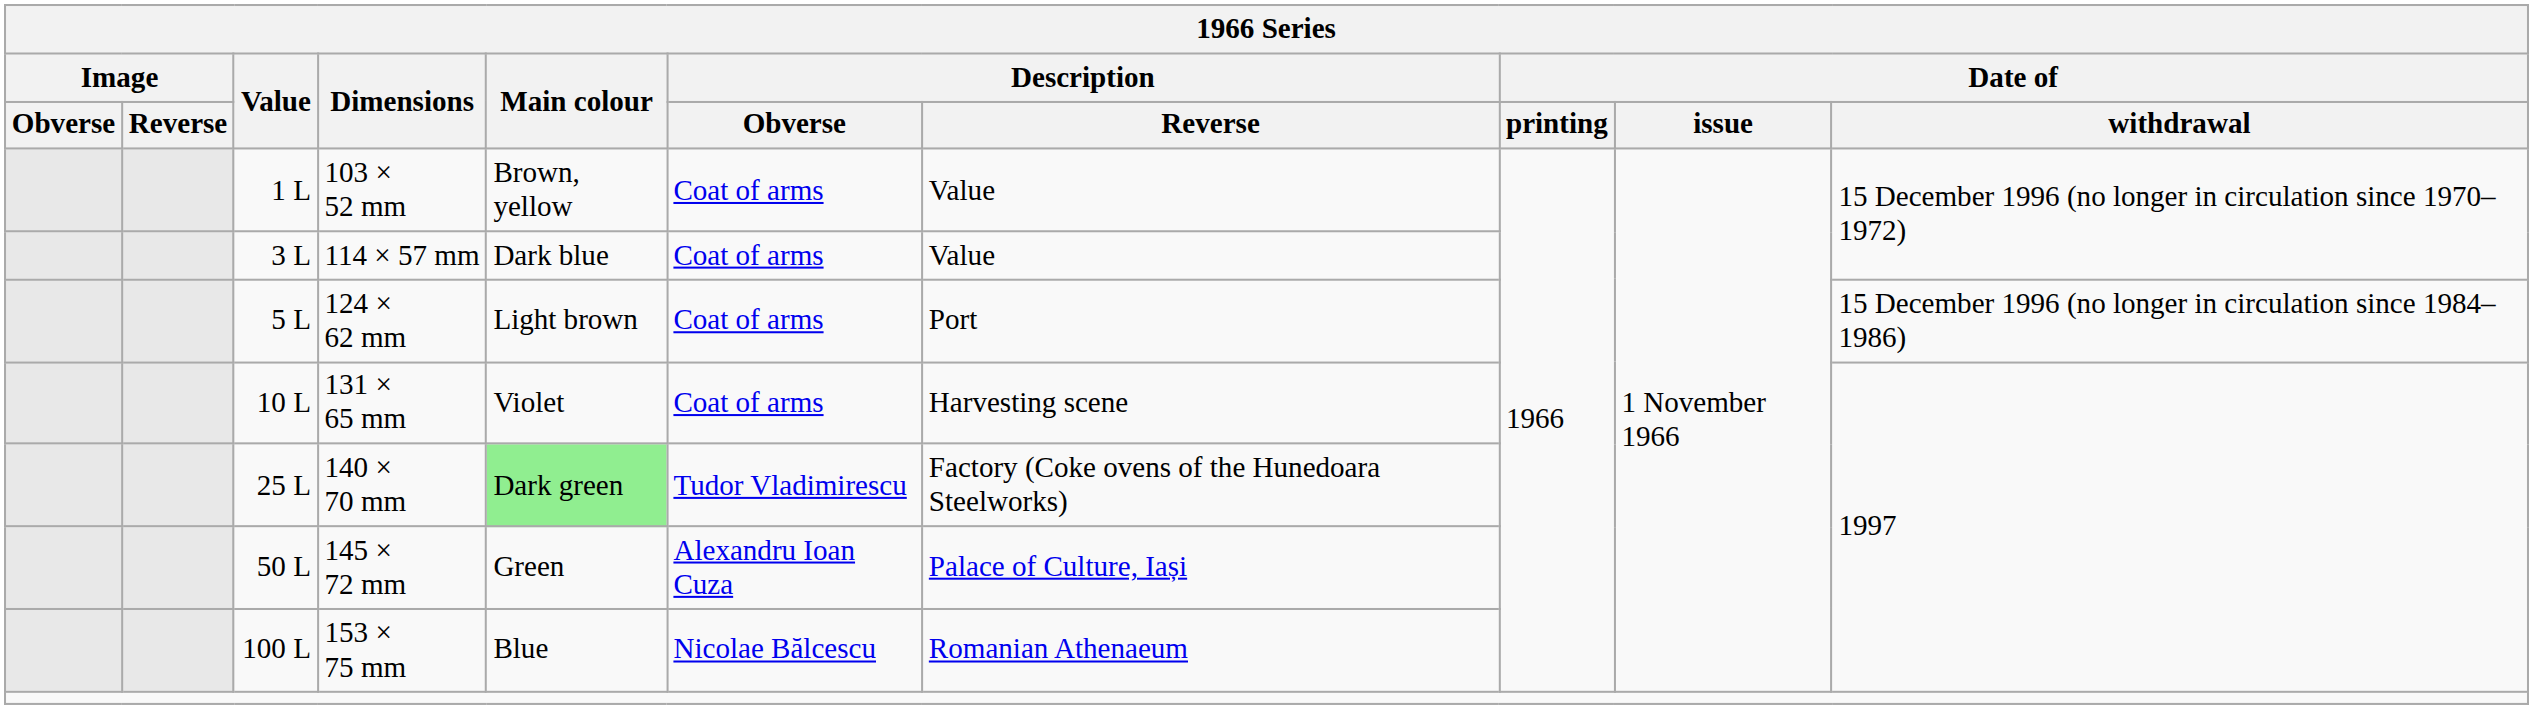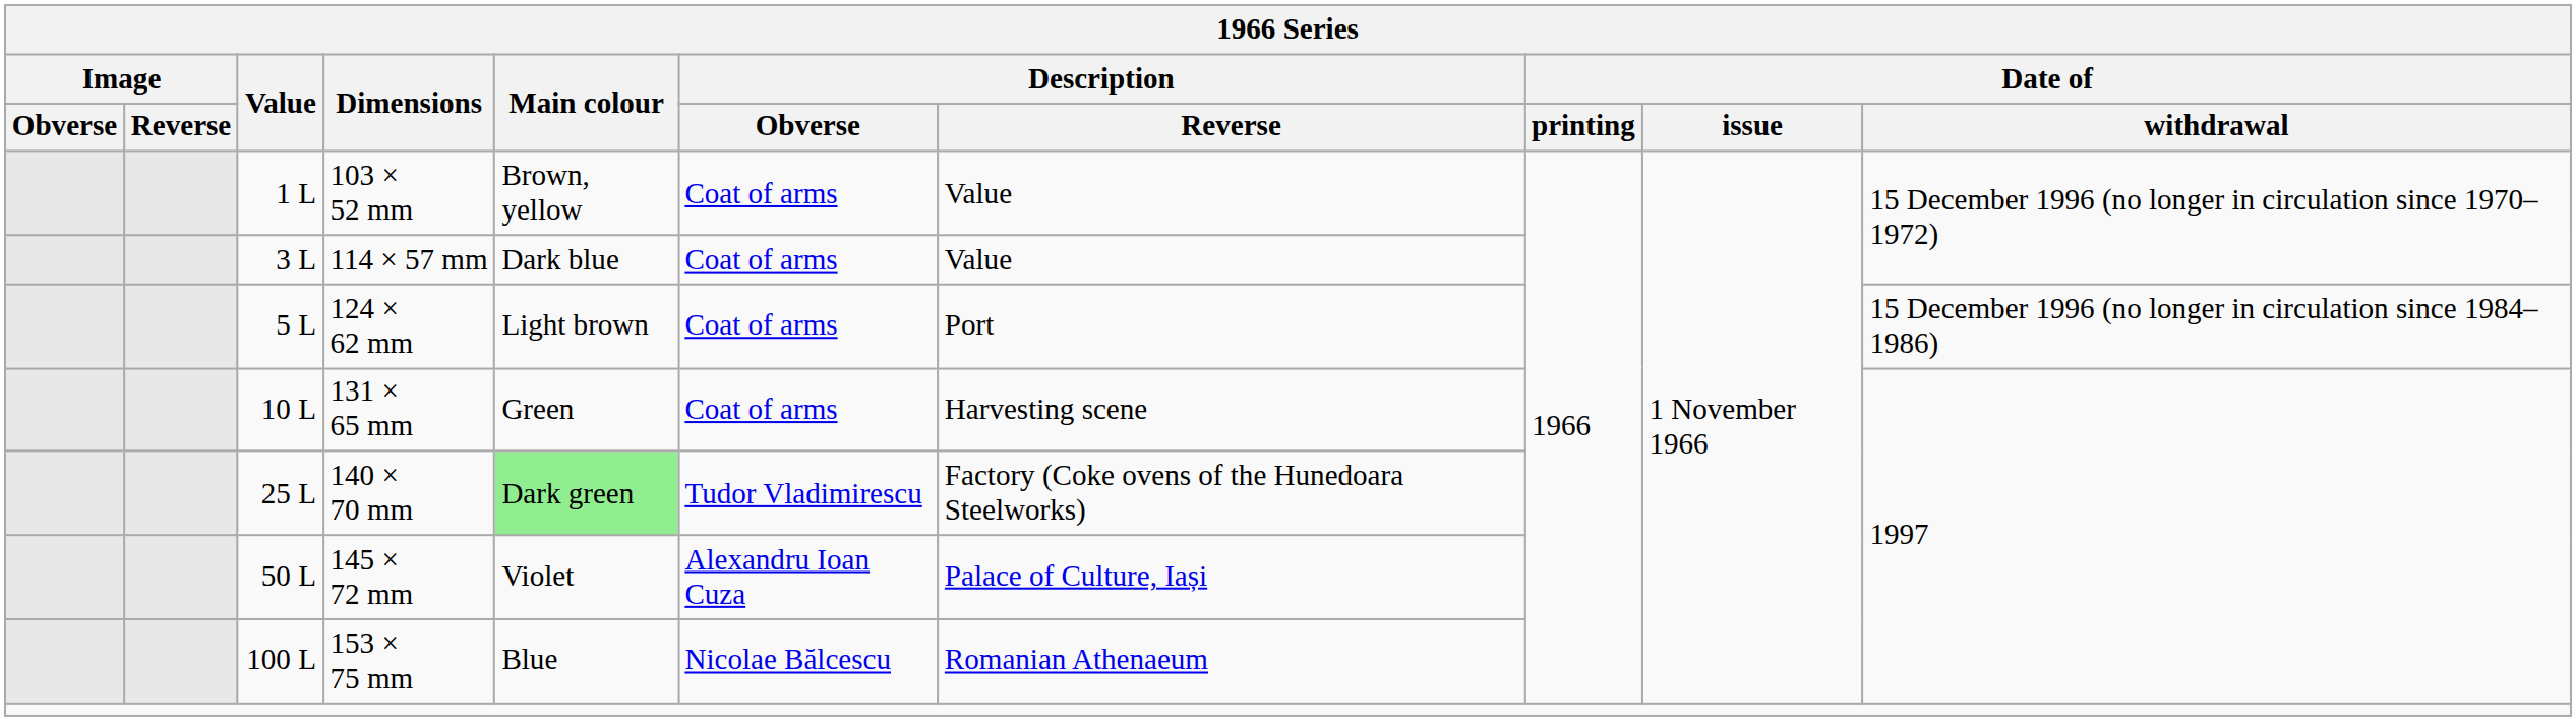 <table class="wikitable" style="font-size: 90%">
 <tr>
 <th colspan=10>1966 Series</th>
 </tr>
 <tr>
 <th colspan=2>Image</th>
 <th rowspan=2>Value</th>
 <th rowspan=2>Dimensions</th>
 <th rowspan=2>Main colour</th>
 <th colspan=2>Description</th>
 <th colspan=3>Date of</th>
 </tr>
 <tr>
 <th>Obverse</th>
 <th>Reverse</th>
 <th>Obverse</th>
 <th>Reverse</th>
 <th>printing</th>
 <th>issue</th>
 <th>withdrawal</th>
 </tr>
 <tr>
 <td align="center" bgcolor="#E8E8E8"></td>
 <td align="center" bgcolor="#E8E8E8"></td>
 <td align=right>1 L</td>
 <td>103 × 52 mm</td>
 <td>Brown, yellow</td>
 <td><a href='#'>Coat of arms</a></td>
 <td>Value</td>
 <td rowspan=7>1966</td>
 <td rowspan=7>1 November 1966</td>
 <td rowspan=2>15 December 1996 (no longer in circulation since 1970–1972)</td>
 </tr>
 <tr>
 <td align="center" bgcolor="#E8E8E8"></td>
 <td align="center" bgcolor="#E8E8E8"></td>
 <td align=right>3 L</td>
 <td>114 × 57 mm</td>
 <td>Dark blue</td>
 <td><a href='#'>Coat of arms</a></td>
 <td>Value</td>
 </tr>
 <tr>
 <td align="center" bgcolor="#E8E8E8"></td>
 <td align="center" bgcolor="#E8E8E8"></td>
 <td align=right>5 L</td>
 <td>124 × 62 mm</td>
 <td>Light brown</td>
 <td><a href='#'>Coat of arms</a></td>
 <td>Port</td>
 <td>15 December 1996 (no longer in circulation since 1984–1986)</td>
 </tr>
 <tr>
 <td align="center" bgcolor="#E8E8E8"></td>
 <td align="center" bgcolor="#E8E8E8"></td>
 <td align=right>10 L</td>
 <td>131 × 65 mm</td>
-<td>Violet</td>
+<td>Green</td>
 <td><a href='#'>Coat of arms</a></td>
 <td>Harvesting scene</td>
 <td rowspan=4>1997</td>
 </tr>
 <tr>
 <td align="center" bgcolor="#E8E8E8"></td>
 <td align="center" bgcolor="#E8E8E8"></td>
 <td align=right>25 L</td>
 <td>140 × 70 mm</td>
 <td style="background: lightgreen;">Dark green</td>
 <td><a href='#'>Tudor Vladimirescu</a></td>
 <td>Factory (Coke ovens of the Hunedoara Steelworks)</td>
 </tr>
 <tr>
 <td align="center" bgcolor="#E8E8E8"></td>
 <td align="center" bgcolor="#E8E8E8"></td>
 <td align=right>50 L</td>
 <td>145 × 72 mm</td>
-<td>Green</td>
+<td>Violet</td>
 <td><a href='#'>Alexandru Ioan Cuza</a></td>
 <td><a href='#'>Palace of Culture, Iași</a></td>
 </tr>
 <tr>
 <td align="center" bgcolor="#E8E8E8"></td>
 <td align="center" bgcolor="#E8E8E8"></td>
 <td align=right>100 L</td>
 <td>153 × 75 mm</td>
 <td>Blue</td>
 <td><a href='#'>Nicolae Bălcescu</a></td>
 <td><a href='#'>Romanian Athenaeum</a></td>
 </tr>
 <tr>
 <td colspan=10></td>
 </tr>
 </table>
